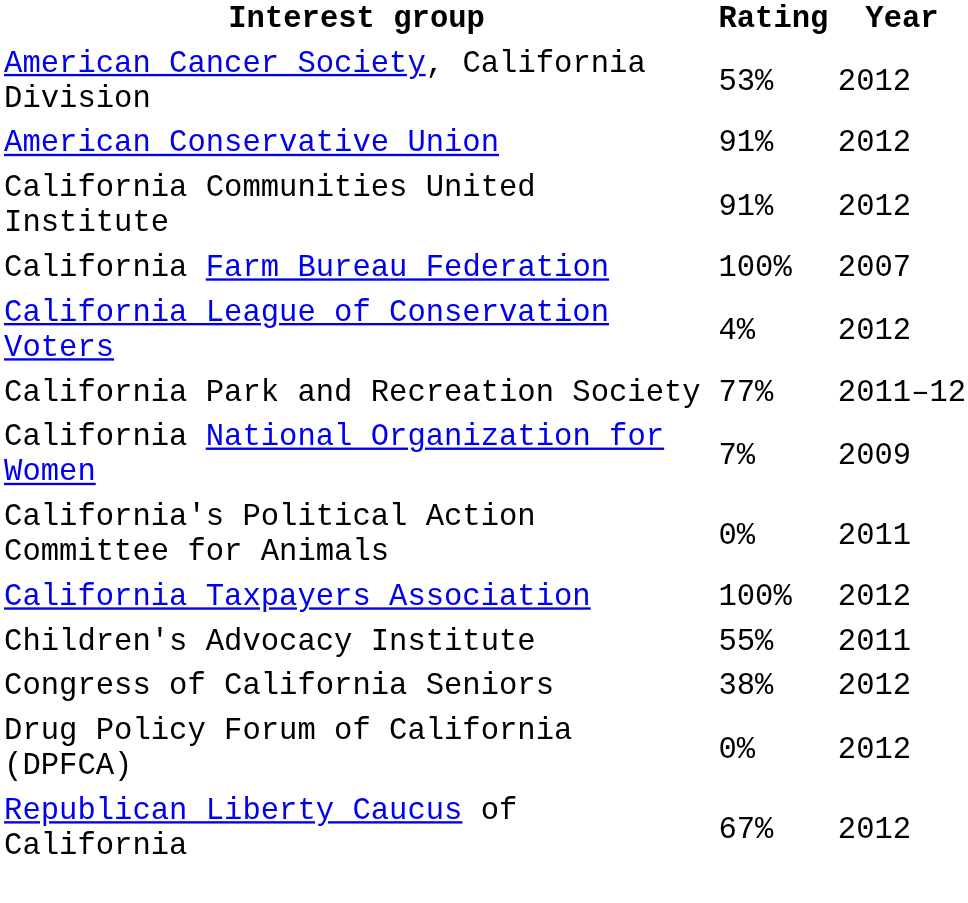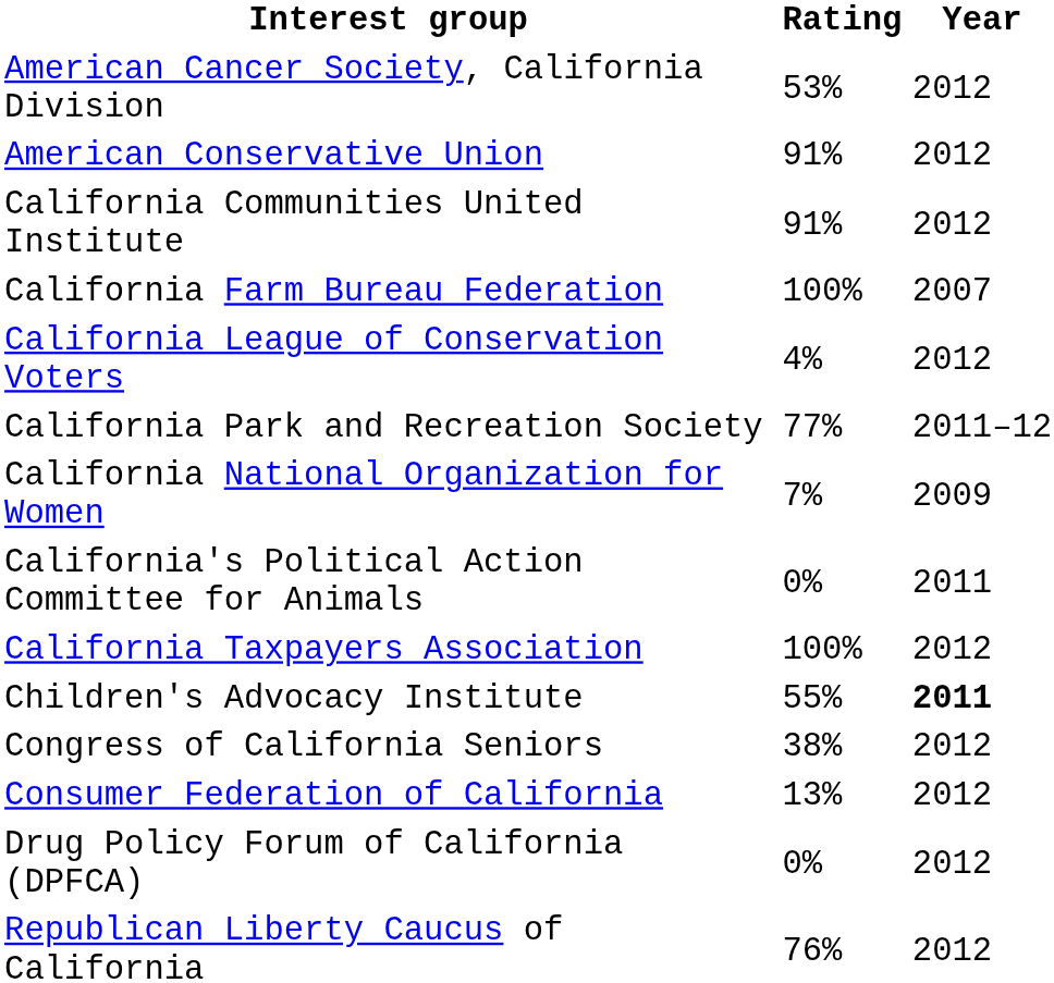 <table>
 <tr>
 <th style="width:300px;">Interest group</th>
 <th>Rating</th>
 <th>Year</th>
 </tr>
 <tr>
 <td><a href='#'>American Cancer Society</a>, California Division</td>
 <td>53%</td>
 <td>2012</td>
 </tr>
 <tr>
 <td><a href='#'>American Conservative Union</a></td>
 <td>91%</td>
 <td>2012</td>
 </tr>
 <tr>
 <td>California Communities United Institute</td>
 <td>91%</td>
 <td>2012</td>
 </tr>
 <tr>
 <td>California <a href='#'>Farm Bureau Federation</a></td>
 <td>100%</td>
 <td>2007</td>
 </tr>
 <tr>
 <td><a href='#'>California League of Conservation Voters</a></td>
 <td>4%</td>
 <td>2012</td>
 </tr>
 <tr>
 <td>California Park and Recreation Society</td>
 <td>77%</td>
 <td>2011–12</td>
 </tr>
 <tr>
 <td>California <a href='#'>National Organization for Women</a></td>
 <td>7%</td>
 <td>2009</td>
 </tr>
 <tr>
 <td>California's Political Action Committee for Animals</td>
 <td>0%</td>
 <td>2011</td>
 </tr>
 <tr>
 <td><a href='#'>California Taxpayers Association</a></td>
 <td>100%</td>
 <td>2012</td>
 </tr>
 <tr>
 <td>Children's Advocacy Institute</td>
 <td>55%</td>
-<td>2011</td>
+<td><strong>2011</strong></td>
 </tr>
 <tr>
 <td>Congress of California Seniors</td>
 <td>38%</td>
+<td>2012</td>
+</tr>
+<tr>
+<td><a href='#'>Consumer Federation of California</a></td>
+<td>13%</td>
 <td>2012</td>
 </tr>
 <tr>
 <td>Drug Policy Forum of California (DPFCA)</td>
 <td>0%</td>
 <td>2012</td>
 </tr>
 <tr>
 <td><a href='#'>Republican Liberty Caucus</a> of California</td>
-<td>67%</td>
+<td>76%</td>
 <td>2012</td>
 </tr>
 </table>
